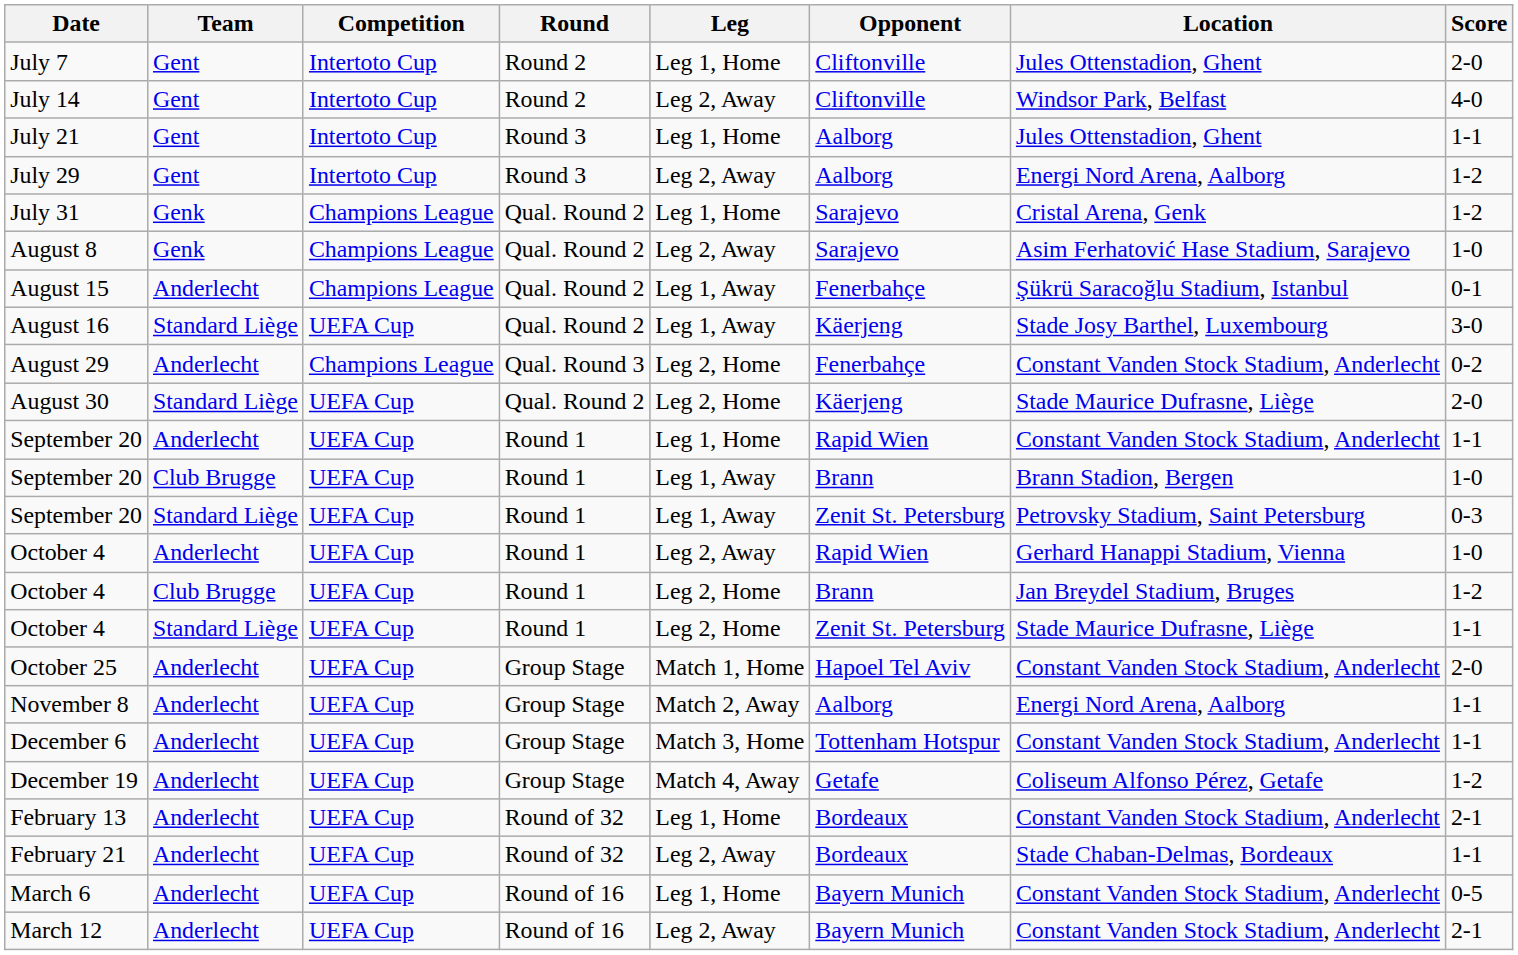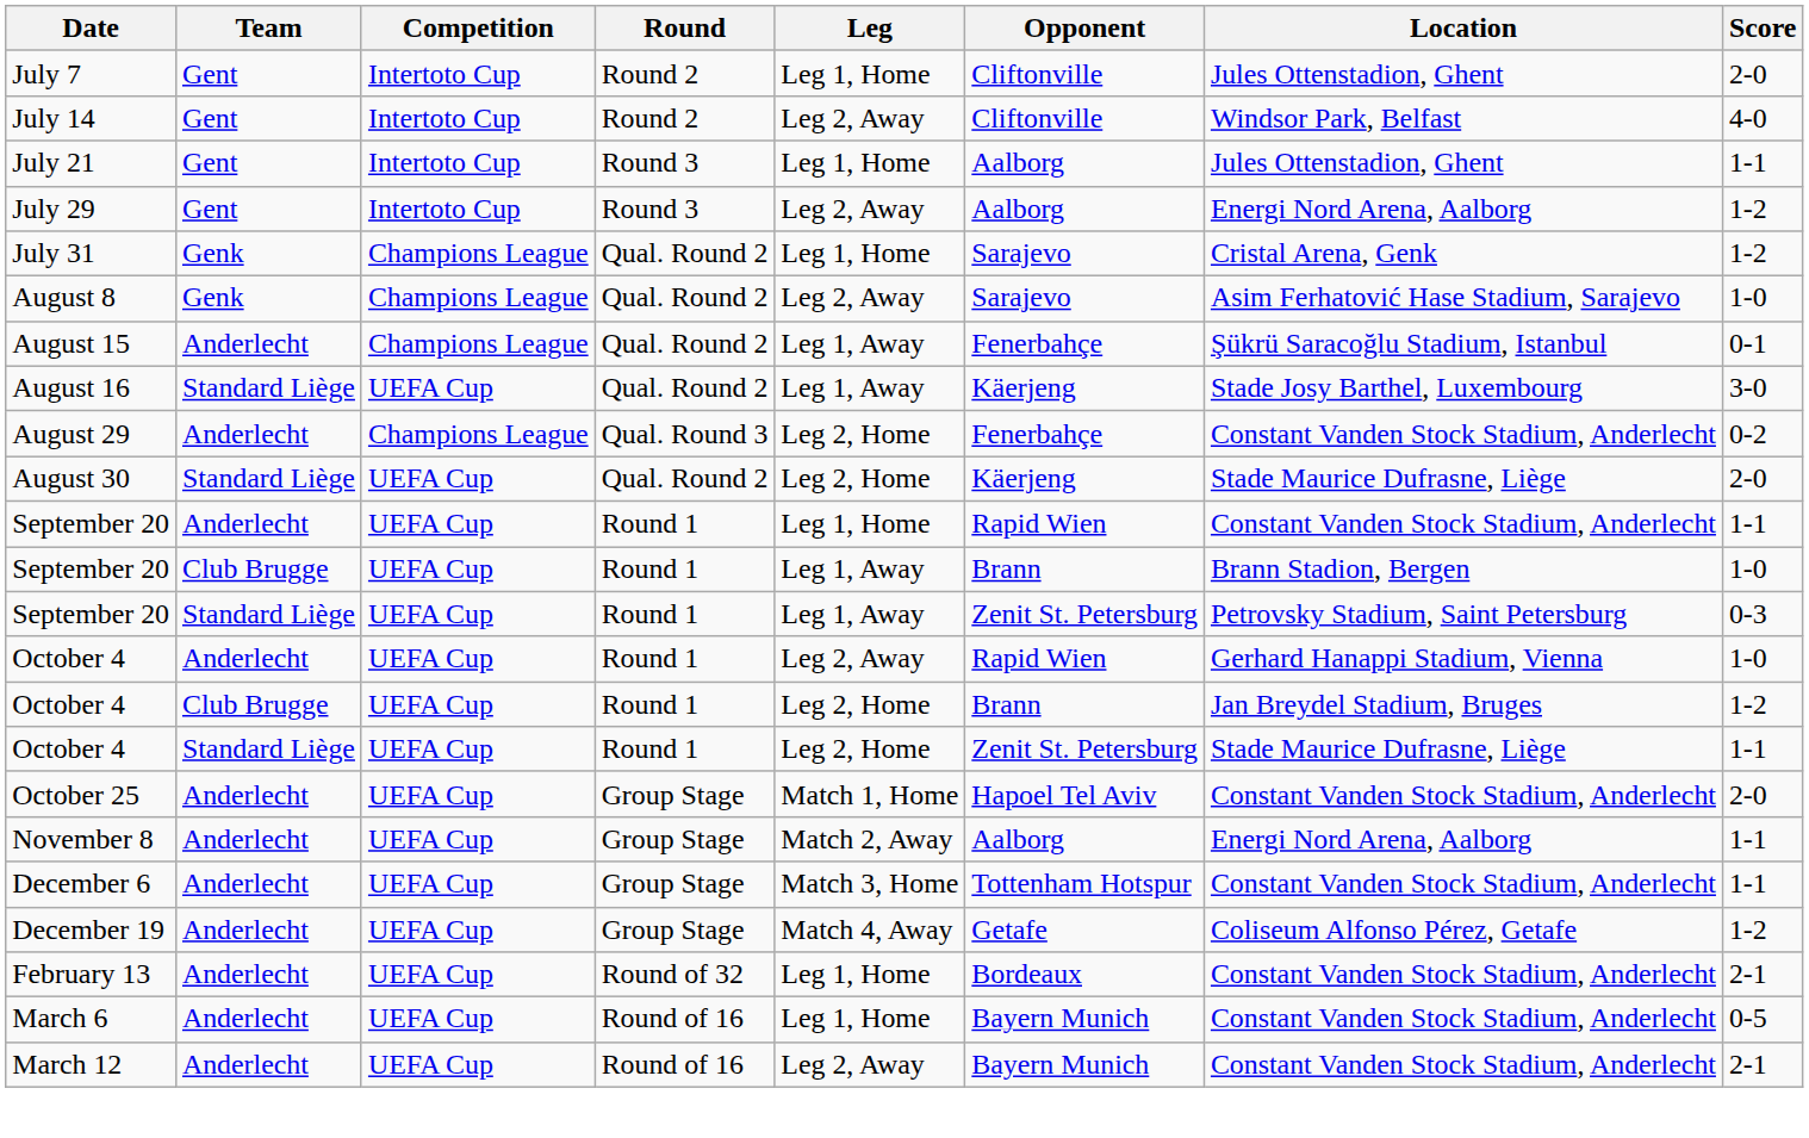 <table class="wikitable">
 <tr>
 <th>Date</th>
 <th>Team</th>
 <th>Competition</th>
 <th>Round</th>
 <th>Leg</th>
 <th>Opponent</th>
 <th>Location</th>
 <th>Score</th>
 </tr>
 <tr>
 <td>July 7</td>
 <td><a href='#'>Gent</a></td>
 <td><a href='#'>Intertoto Cup</a></td>
 <td>Round 2</td>
 <td>Leg 1, Home</td>
 <td> <a href='#'>Cliftonville</a></td>
 <td><a href='#'>Jules Ottenstadion</a>, <a href='#'>Ghent</a></td>
 <td>2-0</td>
 </tr>
 <tr>
 <td>July 14</td>
 <td><a href='#'>Gent</a></td>
 <td><a href='#'>Intertoto Cup</a></td>
 <td>Round 2</td>
 <td>Leg 2, Away</td>
 <td> <a href='#'>Cliftonville</a></td>
 <td><a href='#'>Windsor Park</a>, <a href='#'>Belfast</a></td>
 <td>4-0</td>
 </tr>
 <tr>
 <td>July 21</td>
 <td><a href='#'>Gent</a></td>
 <td><a href='#'>Intertoto Cup</a></td>
 <td>Round 3</td>
 <td>Leg 1, Home</td>
 <td> <a href='#'>Aalborg</a></td>
 <td><a href='#'>Jules Ottenstadion</a>, <a href='#'>Ghent</a></td>
 <td>1-1</td>
 </tr>
 <tr>
 <td>July 29</td>
 <td><a href='#'>Gent</a></td>
 <td><a href='#'>Intertoto Cup</a></td>
 <td>Round 3</td>
 <td>Leg 2, Away</td>
 <td> <a href='#'>Aalborg</a></td>
 <td><a href='#'>Energi Nord Arena</a>, <a href='#'>Aalborg</a></td>
 <td>1-2</td>
 </tr>
 <tr>
 <td>July 31</td>
 <td><a href='#'>Genk</a></td>
 <td><a href='#'>Champions League</a></td>
 <td>Qual. Round 2</td>
 <td>Leg 1, Home</td>
 <td> <a href='#'>Sarajevo</a></td>
 <td><a href='#'>Cristal Arena</a>, <a href='#'>Genk</a></td>
 <td>1-2</td>
 </tr>
 <tr>
 <td>August 8</td>
 <td><a href='#'>Genk</a></td>
 <td><a href='#'>Champions League</a></td>
 <td>Qual. Round 2</td>
 <td>Leg 2, Away</td>
 <td> <a href='#'>Sarajevo</a></td>
 <td><a href='#'>Asim Ferhatović Hase Stadium</a>, <a href='#'>Sarajevo</a></td>
 <td>1-0</td>
 </tr>
 <tr>
 <td>August 15</td>
 <td><a href='#'>Anderlecht</a></td>
 <td><a href='#'>Champions League</a></td>
 <td>Qual. Round 2</td>
 <td>Leg 1, Away</td>
 <td> <a href='#'>Fenerbahçe</a></td>
 <td><a href='#'>Şükrü Saracoğlu Stadium</a>, <a href='#'>Istanbul</a></td>
 <td>0-1</td>
 </tr>
 <tr>
 <td>August 16</td>
 <td><a href='#'>Standard Liège</a></td>
 <td><a href='#'>UEFA Cup</a></td>
 <td>Qual. Round 2</td>
 <td>Leg 1, Away</td>
 <td> <a href='#'>Käerjeng</a></td>
 <td><a href='#'>Stade Josy Barthel</a>, <a href='#'>Luxembourg</a></td>
 <td>3-0</td>
 </tr>
 <tr>
 <td>August 29</td>
 <td><a href='#'>Anderlecht</a></td>
 <td><a href='#'>Champions League</a></td>
 <td>Qual. Round 3</td>
 <td>Leg 2, Home</td>
 <td> <a href='#'>Fenerbahçe</a></td>
 <td><a href='#'>Constant Vanden Stock Stadium</a>, <a href='#'>Anderlecht</a></td>
 <td>0-2</td>
 </tr>
 <tr>
 <td>August 30</td>
 <td><a href='#'>Standard Liège</a></td>
 <td><a href='#'>UEFA Cup</a></td>
 <td>Qual. Round 2</td>
 <td>Leg 2, Home</td>
 <td> <a href='#'>Käerjeng</a></td>
 <td><a href='#'>Stade Maurice Dufrasne</a>, <a href='#'>Liège</a></td>
 <td>2-0</td>
 </tr>
 <tr>
 <td>September 20</td>
 <td><a href='#'>Anderlecht</a></td>
 <td><a href='#'>UEFA Cup</a></td>
 <td>Round 1</td>
 <td>Leg 1, Home</td>
 <td> <a href='#'>Rapid Wien</a></td>
 <td><a href='#'>Constant Vanden Stock Stadium</a>, <a href='#'>Anderlecht</a></td>
 <td>1-1</td>
 </tr>
 <tr>
 <td>September 20</td>
 <td><a href='#'>Club Brugge</a></td>
 <td><a href='#'>UEFA Cup</a></td>
 <td>Round 1</td>
 <td>Leg 1, Away</td>
 <td> <a href='#'>Brann</a></td>
 <td><a href='#'>Brann Stadion</a>, <a href='#'>Bergen</a></td>
 <td>1-0</td>
 </tr>
 <tr>
 <td>September 20</td>
 <td><a href='#'>Standard Liège</a></td>
 <td><a href='#'>UEFA Cup</a></td>
 <td>Round 1</td>
 <td>Leg 1, Away</td>
 <td> <a href='#'>Zenit St. Petersburg</a></td>
 <td><a href='#'>Petrovsky Stadium</a>, <a href='#'>Saint Petersburg</a></td>
 <td>0-3</td>
 </tr>
 <tr>
 <td>October 4</td>
 <td><a href='#'>Anderlecht</a></td>
 <td><a href='#'>UEFA Cup</a></td>
 <td>Round 1</td>
 <td>Leg 2, Away</td>
 <td> <a href='#'>Rapid Wien</a></td>
 <td><a href='#'>Gerhard Hanappi Stadium</a>, <a href='#'>Vienna</a></td>
 <td>1-0</td>
 </tr>
 <tr>
 <td>October 4</td>
 <td><a href='#'>Club Brugge</a></td>
 <td><a href='#'>UEFA Cup</a></td>
 <td>Round 1</td>
 <td>Leg 2, Home</td>
 <td> <a href='#'>Brann</a></td>
 <td><a href='#'>Jan Breydel Stadium</a>, <a href='#'>Bruges</a></td>
 <td>1-2</td>
 </tr>
 <tr>
 <td>October 4</td>
 <td><a href='#'>Standard Liège</a></td>
 <td><a href='#'>UEFA Cup</a></td>
 <td>Round 1</td>
 <td>Leg 2, Home</td>
 <td> <a href='#'>Zenit St. Petersburg</a></td>
 <td><a href='#'>Stade Maurice Dufrasne</a>, <a href='#'>Liège</a></td>
 <td>1-1</td>
 </tr>
 <tr>
 <td>October 25</td>
 <td><a href='#'>Anderlecht</a></td>
 <td><a href='#'>UEFA Cup</a></td>
 <td>Group Stage</td>
 <td>Match 1, Home</td>
 <td> <a href='#'>Hapoel Tel Aviv</a></td>
 <td><a href='#'>Constant Vanden Stock Stadium</a>, <a href='#'>Anderlecht</a></td>
 <td>2-0</td>
 </tr>
 <tr>
 <td>November 8</td>
 <td><a href='#'>Anderlecht</a></td>
 <td><a href='#'>UEFA Cup</a></td>
 <td>Group Stage</td>
 <td>Match 2, Away</td>
 <td> <a href='#'>Aalborg</a></td>
 <td><a href='#'>Energi Nord Arena</a>, <a href='#'>Aalborg</a></td>
 <td>1-1</td>
 </tr>
 <tr>
 <td>December 6</td>
 <td><a href='#'>Anderlecht</a></td>
 <td><a href='#'>UEFA Cup</a></td>
 <td>Group Stage</td>
 <td>Match 3, Home</td>
 <td> <a href='#'>Tottenham Hotspur</a></td>
 <td><a href='#'>Constant Vanden Stock Stadium</a>, <a href='#'>Anderlecht</a></td>
 <td>1-1</td>
 </tr>
 <tr>
 <td>December 19</td>
 <td><a href='#'>Anderlecht</a></td>
 <td><a href='#'>UEFA Cup</a></td>
 <td>Group Stage</td>
 <td>Match 4, Away</td>
 <td> <a href='#'>Getafe</a></td>
 <td><a href='#'>Coliseum Alfonso Pérez</a>, <a href='#'>Getafe</a></td>
 <td>1-2</td>
 </tr>
 <tr>
 <td>February 13</td>
 <td><a href='#'>Anderlecht</a></td>
 <td><a href='#'>UEFA Cup</a></td>
 <td>Round of 32</td>
 <td>Leg 1, Home</td>
 <td> <a href='#'>Bordeaux</a></td>
 <td><a href='#'>Constant Vanden Stock Stadium</a>, <a href='#'>Anderlecht</a></td>
 <td>2-1</td>
 </tr>
 <tr>
-<td>February 21</td>
-<td><a href='#'>Anderlecht</a></td>
-<td><a href='#'>UEFA Cup</a></td>
-<td>Round of 32</td>
-<td>Leg 2, Away</td>
-<td> <a href='#'>Bordeaux</a></td>
-<td><a href='#'>Stade Chaban-Delmas</a>, <a href='#'>Bordeaux</a></td>
-<td>1-1</td>
-</tr>
-<tr>
 <td>March 6</td>
 <td><a href='#'>Anderlecht</a></td>
 <td><a href='#'>UEFA Cup</a></td>
 <td>Round of 16</td>
 <td>Leg 1, Home</td>
 <td> <a href='#'>Bayern Munich</a></td>
 <td><a href='#'>Constant Vanden Stock Stadium</a>, <a href='#'>Anderlecht</a></td>
 <td>0-5</td>
 </tr>
 <tr>
 <td>March 12</td>
 <td><a href='#'>Anderlecht</a></td>
 <td><a href='#'>UEFA Cup</a></td>
 <td>Round of 16</td>
 <td>Leg 2, Away</td>
 <td> <a href='#'>Bayern Munich</a></td>
 <td><a href='#'>Constant Vanden Stock Stadium</a>, <a href='#'>Anderlecht</a></td>
 <td>2-1</td>
 </tr>
 </table>
